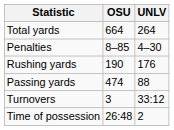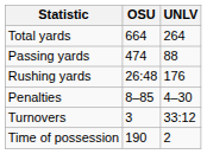 <table class="wikitable">
 <tr>
 <th>Statistic</th>
 <th>OSU</th>
 <th>UNLV</th>
 </tr>
 <tr>
 <td>Total yards</td>
 <td>664</td>
 <td>264</td>
 </tr>
 <tr>
+<td>Passing yards</td>
+<td>474</td>
+<td>88</td>
+</tr>
+<tr>
+<td>Rushing yards</td>
+<td>26:48</td>
+<td>176</td>
+</tr>
+<tr>
 <td>Penalties</td>
 <td>8–85</td>
 <td>4–30</td>
-</tr>
-<tr>
-<td>Rushing yards</td>
-<td>190</td>
-<td>176</td>
-</tr>
-<tr>
-<td>Passing yards</td>
-<td>474</td>
-<td>88</td>
 </tr>
 <tr>
 <td>Turnovers</td>
 <td>3</td>
 <td>33:12</td>
 </tr>
 <tr>
 <td>Time of possession</td>
-<td>26:48</td>
+<td>190</td>
 <td>2</td>
 </tr>
 </table>
